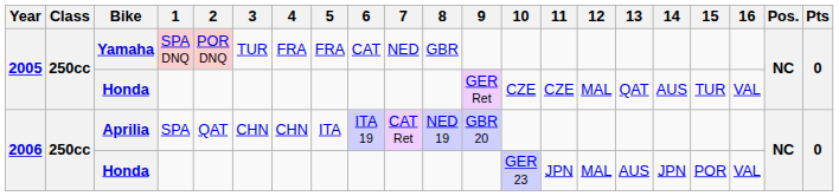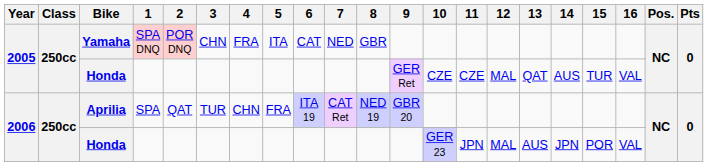 <table class="wikitable" style="text-align:center">
 <tr>
 <th>Year</th>
 <th>Class</th>
 <th>Bike</th>
 <th>1</th>
 <th>2</th>
 <th>3</th>
 <th>4</th>
 <th>5</th>
 <th>6</th>
 <th>7</th>
 <th>8</th>
 <th>9</th>
 <th>10</th>
 <th>11</th>
 <th>12</th>
 <th>13</th>
 <th>14</th>
 <th>15</th>
 <th>16</th>
 <th>Pos.</th>
 <th>Pts</th>
 </tr>
 <tr>
 <th rowspan=2><a href='#'>2005</a></th>
 <th rowspan=2>250cc</th>
 <th><a href='#'>Yamaha</a></th>
 <td style="background:#FFCFCF;"><a href='#'>SPA</a><br><small>DNQ</small></td>
 <td style="background:#FFCFCF;"><a href='#'>POR</a><br><small>DNQ</small></td>
-<td><a href='#'>TUR</a></td>
+<td><a href='#'>CHN</a></td>
 <td><a href='#'>FRA</a></td>
-<td><a href='#'>FRA</a></td>
+<td><a href='#'>ITA</a></td>
 <td><a href='#'>CAT</a></td>
 <td><a href='#'>NED</a></td>
 <td><a href='#'>GBR</a></td>
 <td></td>
 <td></td>
 <td></td>
 <td></td>
 <td></td>
 <td></td>
 <td></td>
 <td></td>
 <th rowspan=2>NC</th>
 <th rowspan=2>0</th>
 </tr>
 <tr>
 <th><a href='#'>Honda</a></th>
 <td></td>
 <td></td>
 <td></td>
 <td></td>
 <td></td>
 <td></td>
 <td></td>
 <td></td>
 <td style="background:#EFCFFF;"><a href='#'>GER</a><br><small>Ret</small></td>
 <td><a href='#'>CZE</a></td>
 <td><a href='#'>CZE</a></td>
 <td><a href='#'>MAL</a></td>
 <td><a href='#'>QAT</a></td>
 <td><a href='#'>AUS</a></td>
 <td><a href='#'>TUR</a></td>
 <td><a href='#'>VAL</a></td>
 </tr>
 <tr>
 <th rowspan=2><a href='#'>2006</a></th>
 <th rowspan=2>250cc</th>
 <th><a href='#'>Aprilia</a></th>
 <td><a href='#'>SPA</a></td>
 <td><a href='#'>QAT</a></td>
+<td><a href='#'>TUR</a></td>
 <td><a href='#'>CHN</a></td>
-<td><a href='#'>CHN</a></td>
-<td><a href='#'>ITA</a></td>
+<td><a href='#'>FRA</a></td>
 <td style="background:#CFCFFF;"><a href='#'>ITA</a><br><small>19</small></td>
 <td style="background:#EFCFFF;"><a href='#'>CAT</a><br><small>Ret</small></td>
 <td style="background:#CFCFFF;"><a href='#'>NED</a><br><small>19</small></td>
 <td style="background:#CFCFFF;"><a href='#'>GBR</a><br><small>20</small></td>
 <td></td>
 <td></td>
 <td></td>
 <td></td>
 <td></td>
 <td></td>
 <td></td>
 <th rowspan=2>NC</th>
 <th rowspan=2>0</th>
 </tr>
 <tr>
 <th><a href='#'>Honda</a></th>
 <td></td>
 <td></td>
 <td></td>
 <td></td>
 <td></td>
 <td></td>
 <td></td>
 <td></td>
 <td></td>
 <td style="background:#CFCFFF;"><a href='#'>GER</a><br><small>23</small></td>
 <td><a href='#'>JPN</a></td>
 <td><a href='#'>MAL</a></td>
 <td><a href='#'>AUS</a></td>
 <td><a href='#'>JPN</a></td>
 <td><a href='#'>POR</a></td>
 <td><a href='#'>VAL</a></td>
 </tr>
 </table>
